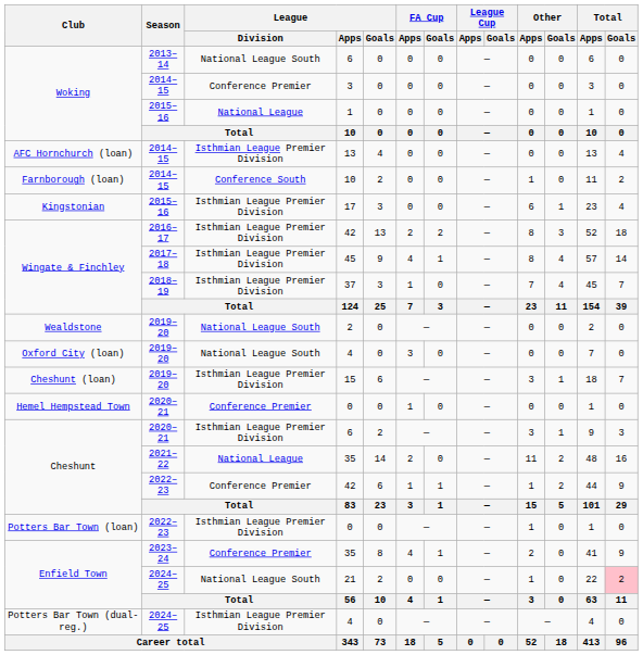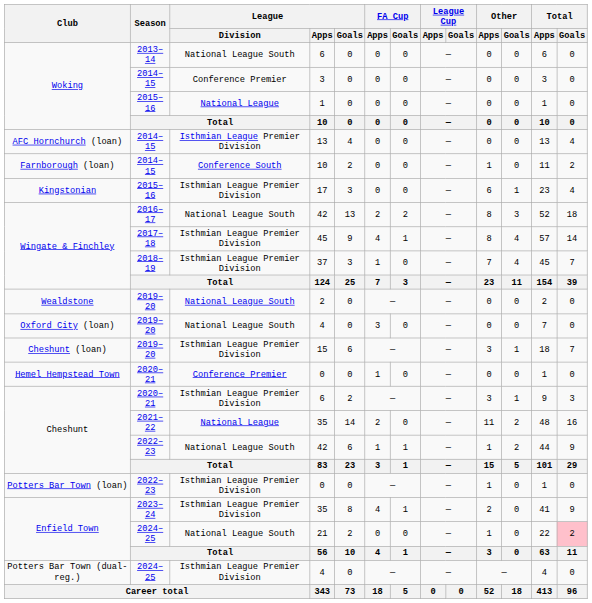 <table class="wikitable" style="text-align: center;">
 <tr>
 <th rowspan="2">Club</th>
 <th rowspan="2">Season</th>
 <th colspan="3">League</th>
 <th colspan="2"><a href='#'>FA Cup</a></th>
 <th colspan="2"><a href='#'>League Cup</a></th>
 <th colspan="2">Other</th>
 <th colspan="2">Total</th>
 </tr>
 <tr>
 <th>Division</th>
 <th>Apps</th>
 <th>Goals</th>
 <th>Apps</th>
 <th>Goals</th>
 <th>Apps</th>
 <th>Goals</th>
 <th>Apps</th>
 <th>Goals</th>
 <th>Apps</th>
 <th>Goals</th>
 </tr>
 <tr>
 <td rowspan="4" valign="center"><a href='#'>Woking</a></td>
 <td><a href='#'>2013–14</a></td>
 <td>National League South</td>
 <td>6</td>
 <td>0</td>
 <td>0</td>
 <td>0</td>
 <td colspan="2">—</td>
 <td>0</td>
 <td>0</td>
 <td>6</td>
 <td>0</td>
 </tr>
 <tr>
 <td><a href='#'>2014–15</a></td>
 <td>Conference Premier</td>
 <td>3</td>
 <td>0</td>
 <td>0</td>
 <td>0</td>
 <td colspan="2">—</td>
 <td>0</td>
 <td>0</td>
 <td>3</td>
 <td>0</td>
 </tr>
 <tr>
 <td><a href='#'>2015–16</a></td>
 <td><a href='#'>National League</a></td>
 <td>1</td>
 <td>0</td>
 <td>0</td>
 <td>0</td>
 <td colspan="2">—</td>
 <td>0</td>
 <td>0</td>
 <td>1</td>
 <td>0</td>
 </tr>
 <tr>
 <th colspan="2">Total</th>
 <th>10</th>
 <th>0</th>
 <th>0</th>
 <th>0</th>
 <th colspan="2">—</th>
 <th>0</th>
 <th>0</th>
 <th>10</th>
 <th>0</th>
 </tr>
 <tr>
 <td rowspan="1" valign="center"><a href='#'>AFC Hornchurch</a> (loan)</td>
 <td><a href='#'>2014–15</a></td>
 <td><a href='#'>Isthmian League</a> Premier Division</td>
 <td>13</td>
 <td>4</td>
 <td>0</td>
 <td>0</td>
 <td colspan="2">—</td>
 <td>0</td>
 <td>0</td>
 <td>13</td>
 <td>4</td>
 </tr>
 <tr>
 <td rowspan="1" valign="center"><a href='#'>Farnborough</a> (loan)</td>
 <td><a href='#'>2014–15</a></td>
 <td><a href='#'>Conference South</a></td>
 <td>10</td>
 <td>2</td>
 <td>0</td>
 <td>0</td>
 <td colspan="2">—</td>
 <td>1</td>
 <td>0</td>
 <td>11</td>
 <td>2</td>
 </tr>
 <tr>
 <td rowspan="1" valign="center"><a href='#'>Kingstonian</a></td>
 <td><a href='#'>2015–16</a></td>
 <td>Isthmian League Premier Division</td>
 <td>17</td>
 <td>3</td>
 <td>0</td>
 <td>0</td>
 <td colspan="2">—</td>
 <td>6</td>
 <td>1</td>
 <td>23</td>
 <td>4</td>
 </tr>
 <tr>
 <td rowspan="4" valign="center"><a href='#'>Wingate & Finchley</a></td>
 <td><a href='#'>2016–17</a></td>
-<td>Isthmian League Premier Division</td>
+<td>National League South</td>
 <td>42</td>
 <td>13</td>
 <td>2</td>
 <td>2</td>
 <td colspan="2">—</td>
 <td>8</td>
 <td>3</td>
 <td>52</td>
 <td>18</td>
 </tr>
 <tr>
 <td><a href='#'>2017–18</a></td>
 <td>Isthmian League Premier Division</td>
 <td>45</td>
 <td>9</td>
 <td>4</td>
 <td>1</td>
 <td colspan="2">—</td>
 <td>8</td>
 <td>4</td>
 <td>57</td>
 <td>14</td>
 </tr>
 <tr>
 <td><a href='#'>2018–19</a></td>
 <td>Isthmian League Premier Division</td>
 <td>37</td>
 <td>3</td>
 <td>1</td>
 <td>0</td>
 <td colspan="2">—</td>
 <td>7</td>
 <td>4</td>
 <td>45</td>
 <td>7</td>
 </tr>
 <tr>
 <th colspan="2">Total</th>
 <th>124</th>
 <th>25</th>
 <th>7</th>
 <th>3</th>
 <th colspan="2">—</th>
 <th>23</th>
 <th>11</th>
 <th>154</th>
 <th>39</th>
 </tr>
 <tr>
 <td rowspan="1" valign="center"><a href='#'>Wealdstone</a></td>
 <td><a href='#'>2019–20</a></td>
 <td><a href='#'>National League South</a></td>
 <td>2</td>
 <td>0</td>
 <td colspan="2">—</td>
 <td colspan="2">—</td>
 <td>0</td>
 <td>0</td>
 <td>2</td>
 <td>0</td>
 </tr>
 <tr>
 <td rowspan="1" valign="center"><a href='#'>Oxford City</a> (loan)</td>
 <td><a href='#'>2019–20</a></td>
 <td>National League South</td>
 <td>4</td>
 <td>0</td>
 <td>3</td>
 <td>0</td>
 <td colspan="2">—</td>
 <td>0</td>
 <td>0</td>
 <td>7</td>
 <td>0</td>
 </tr>
 <tr>
 <td rowspan="1" valign="center"><a href='#'>Cheshunt</a> (loan)</td>
 <td><a href='#'>2019–20</a></td>
 <td>Isthmian League Premier Division</td>
 <td>15</td>
 <td>6</td>
 <td colspan="2">—</td>
 <td colspan="2">—</td>
 <td>3</td>
 <td>1</td>
 <td>18</td>
 <td>7</td>
 </tr>
 <tr>
 <td rowspan="1" valign="center"><a href='#'>Hemel Hempstead Town</a></td>
 <td><a href='#'>2020–21</a></td>
 <td><a href='#'>Conference Premier</a></td>
 <td>0</td>
 <td>0</td>
 <td>1</td>
 <td>0</td>
 <td colspan="2">—</td>
 <td>0</td>
 <td>0</td>
 <td>1</td>
 <td>0</td>
 </tr>
 <tr>
 <td rowspan="4" valign="center">Cheshunt</td>
 <td><a href='#'>2020–21</a></td>
 <td>Isthmian League Premier Division</td>
 <td>6</td>
 <td>2</td>
 <td colspan="2">—</td>
 <td colspan="2">—</td>
 <td>3</td>
 <td>1</td>
 <td>9</td>
 <td>3</td>
 </tr>
 <tr>
 <td><a href='#'>2021–22</a></td>
 <td><a href='#'>National League</a></td>
 <td>35</td>
 <td>14</td>
 <td>2</td>
 <td>0</td>
 <td colspan="2">—</td>
 <td>11</td>
 <td>2</td>
 <td>48</td>
 <td>16</td>
 </tr>
 <tr>
 <td><a href='#'>2022–23</a></td>
-<td>Conference Premier</td>
+<td>National League South</td>
 <td>42</td>
 <td>6</td>
 <td>1</td>
 <td>1</td>
 <td colspan="2">—</td>
 <td>1</td>
 <td>2</td>
 <td>44</td>
 <td>9</td>
 </tr>
 <tr>
 <th colspan="2">Total</th>
 <th>83</th>
 <th>23</th>
 <th>3</th>
 <th>1</th>
 <th colspan="2">—</th>
 <th>15</th>
 <th>5</th>
 <th>101</th>
 <th>29</th>
 </tr>
 <tr>
 <td rowspan="1" valign="center"><a href='#'>Potters Bar Town</a> (loan)</td>
 <td><a href='#'>2022–23</a></td>
 <td>Isthmian League Premier Division</td>
 <td>0</td>
 <td>0</td>
 <td colspan="2">—</td>
 <td colspan="2">—</td>
 <td>1</td>
 <td>0</td>
 <td>1</td>
 <td>0</td>
 </tr>
 <tr>
 <td rowspan="3" valign="center"><a href='#'>Enfield Town</a></td>
 <td><a href='#'>2023–24</a></td>
-<td><a href='#'>Conference Premier</a></td>
+<td>Isthmian League Premier Division</td>
 <td>35</td>
 <td>8</td>
 <td>4</td>
 <td>1</td>
 <td colspan="2">—</td>
 <td>2</td>
 <td>0</td>
 <td>41</td>
 <td>9</td>
 </tr>
 <tr>
 <td><a href='#'>2024–25</a></td>
 <td>National League South</td>
 <td>21</td>
 <td>2</td>
 <td>0</td>
 <td>0</td>
 <td colspan="2">—</td>
 <td>1</td>
 <td>0</td>
 <td>22</td>
 <td style="background: pink;">2</td>
 </tr>
 <tr>
 <th colspan="2">Total</th>
 <th>56</th>
 <th>10</th>
 <th>4</th>
 <th>1</th>
 <th colspan="2">—</th>
 <th>3</th>
 <th>0</th>
 <th>63</th>
 <th>11</th>
 </tr>
 <tr>
 <td rowspan="1" valign="center">Potters Bar Town (dual-reg.)</td>
 <td><a href='#'>2024–25</a></td>
 <td>Isthmian League Premier Division</td>
 <td>4</td>
 <td>0</td>
 <td colspan="2">—</td>
 <td colspan="2">—</td>
 <td colspan="2">—</td>
 <td>4</td>
 <td>0</td>
 </tr>
 <tr>
 <th colspan="3">Career total</th>
 <th>343</th>
 <th>73</th>
 <th>18</th>
 <th>5</th>
 <th>0</th>
 <th>0</th>
 <th>52</th>
 <th>18</th>
 <th>413</th>
 <th>96</th>
 </tr>
 </table>
